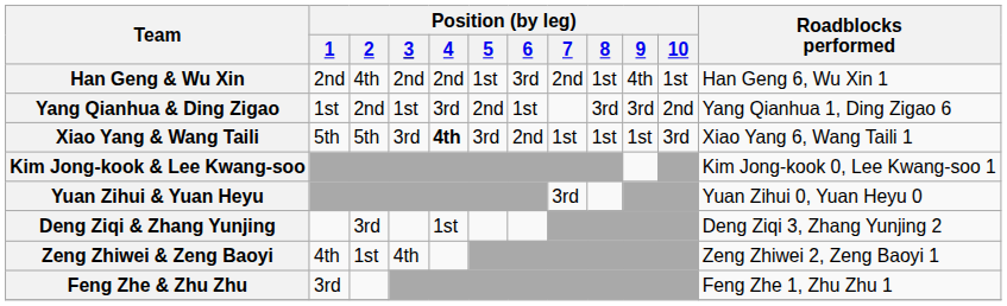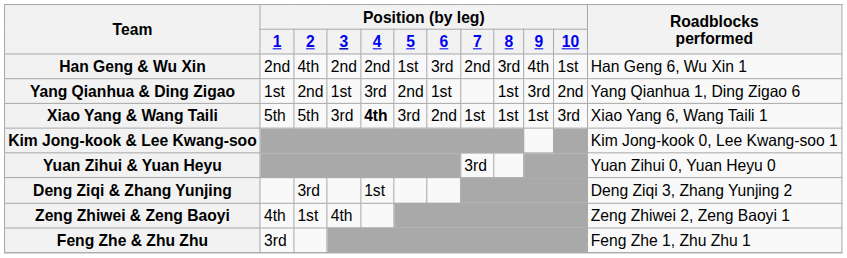 <table class=wikitable style="white-space:nowrap; font-size:95%;">
 <tr>
 <th rowspan=2>Team</th>
 <th colspan=10>Position (by leg)</th>
 <th rowspan=2>Roadblocks<br>performed</th>
 </tr>
 <tr>
 <th><a href='#'>1</a></th>
 <th><a href='#'>2</a></th>
 <th><u><a href='#'>3</a></u></th>
 <th><a href='#'>4</a></th>
 <th><a href='#'>5</a></th>
 <th><a href='#'>6</a></th>
 <th><a href='#'>7</a></th>
 <th><a href='#'>8</a></th>
 <th><a href='#'>9</a></th>
 <th><a href='#'>10</a></th>
 </tr>
 <tr>
 <th>Han Geng & Wu Xin</th>
 <td>2nd</td>
 <td>4th</td>
 <td>2nd</td>
 <td>2nd</td>
 <td>1st</td>
 <td>3rd</td>
 <td>2nd</td>
-<td>1st</td>
+<td>3rd</td>
 <td>4th</td>
 <td>1st</td>
 <td>Han Geng 6, Wu Xin 1</td>
 </tr>
 <tr>
 <th>Yang Qianhua & Ding Zigao</th>
 <td>1st</td>
 <td>2nd</td>
 <td>1st</td>
 <td>3rd</td>
 <td>2nd</td>
 <td>1st</td>
 <td></td>
-<td>3rd</td>
+<td>1st</td>
 <td>3rd</td>
 <td>2nd</td>
 <td>Yang Qianhua 1, Ding Zigao 6</td>
 </tr>
 <tr>
 <th>Xiao Yang & Wang Taili</th>
 <td>5th</td>
 <td>5th</td>
 <td>3rd</td>
 <td><strong>4th</strong></td>
 <td>3rd</td>
 <td>2nd</td>
 <td>1st </td>
 <td>1st</td>
 <td>1st</td>
 <td>3rd</td>
 <td>Xiao Yang 6, Wang Taili 1</td>
 </tr>
 <tr>
 <th>Kim Jong-kook & Lee Kwang-soo</th>
 <td colspan=8 bgcolor=darkgray></td>
 <td></td>
 <td colspan=1 bgcolor=darkgray></td>
 <td>Kim Jong-kook 0, Lee Kwang-soo 1</td>
 </tr>
 <tr>
 <th>Yuan Zihui & Yuan Heyu</th>
 <td colspan=6 bgcolor=darkgray></td>
 <td>3rd</td>
 <td></td>
 <td colspan=2 bgcolor=darkgray></td>
 <td>Yuan Zihui 0, Yuan Heyu 0</td>
 </tr>
 <tr>
 <th>Deng Ziqi & Zhang Yunjing</th>
 <td></td>
 <td>3rd</td>
 <td></td>
 <td>1st</td>
 <td></td>
 <td></td>
 <td colspan=4 bgcolor=darkgray></td>
 <td>Deng Ziqi 3, Zhang Yunjing 2</td>
 </tr>
 <tr>
 <th>Zeng Zhiwei & Zeng Baoyi</th>
 <td>4th</td>
 <td>1st</td>
 <td>4th</td>
 <td></td>
 <td colspan=6 bgcolor=darkgray></td>
 <td>Zeng Zhiwei 2, Zeng Baoyi 1</td>
 </tr>
 <tr>
 <th>Feng Zhe & Zhu Zhu</th>
 <td>3rd</td>
 <td></td>
 <td colspan=8 bgcolor=darkgray></td>
 <td>Feng Zhe 1, Zhu Zhu 1</td>
 </tr>
 <tr>
 </tr>
 </table>
